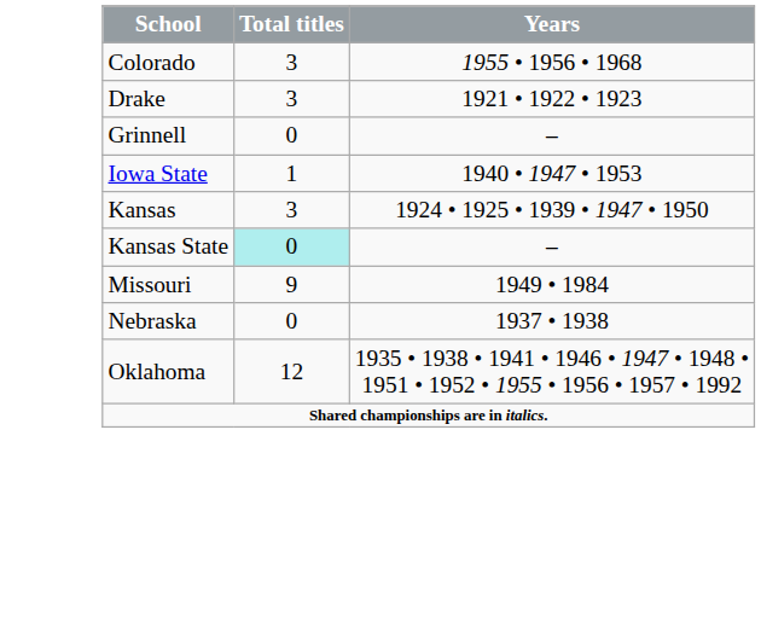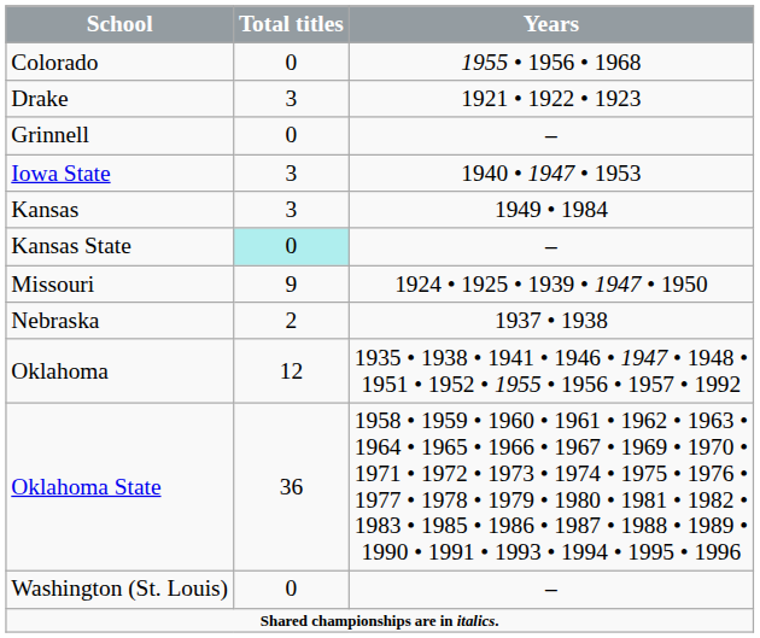 <table class="wikitable" align="right" width="auto">
 <tr>
 </tr>
 <tr>
 <th style="background:#949CA1;color:white;">School</th>
 <th style="background:#949CA1;color:white;">Total titles</th>
 <th style="background:#949CA1;color:white;">Years</th>
 </tr>
 <tr>
 <td>Colorado</td>
-<td align="center">3</td>
+<td align="center">0</td>
 <td align="center"><em>1955</em> • 1956 • 1968</td>
 </tr>
 <tr>
 <td>Drake</td>
 <td align="center">3</td>
 <td align="center">1921 • 1922 • 1923</td>
 </tr>
 <tr>
 <td>Grinnell</td>
 <td align="center">0</td>
 <td align="center"><strong>–</strong></td>
 </tr>
 <tr>
 <td><a href='#'>Iowa State</a></td>
-<td align="center">1</td>
+<td align="center">3</td>
 <td align="center">1940 • <em>1947</em> • 1953</td>
 </tr>
 <tr>
 <td>Kansas</td>
 <td align="center">3</td>
-<td align="center">1924 • 1925 • 1939 • <em>1947</em> • 1950</td>
+<td align="center">1949 • 1984</td>
 </tr>
 <tr>
 <td>Kansas State</td>
 <td align="center" style="background: paleturquoise;">0</td>
 <td align="center"><strong>–</strong></td>
 </tr>
 <tr>
 <td>Missouri</td>
 <td align="center">9</td>
-<td align="center">1949 • 1984</td>
+<td align="center">1924 • 1925 • 1939 • <em>1947</em> • 1950</td>
 </tr>
 <tr>
 <td>Nebraska</td>
-<td align="center">0</td>
+<td align="center">2</td>
 <td align="center">1937 • 1938</td>
 </tr>
 <tr>
 <td>Oklahoma</td>
 <td align="center">12</td>
 <td align="center">1935 • 1938 • 1941 • 1946 • <em>1947</em> • 1948 • <br>1951 • 1952 • <em>1955</em> • 1956 • 1957 • 1992</td>
 </tr>
 <tr>
+<td><a href='#'>Oklahoma State</a></td>
+<td align="center">36</td>
+<td align="center">1958 • 1959 • 1960 • 1961 • 1962 • 1963 • <br>1964 • 1965 • 1966 • 1967 • 1969 • 1970 •<br>1971 • 1972 • 1973 • 1974 • 1975 • 1976 •<br>1977 • 1978 • 1979 • 1980 • 1981 • 1982 •<br>1983 • 1985 • 1986 • 1987 • 1988 • 1989 •<br>1990 • 1991 • 1993 • 1994 • 1995 • 1996</td>
+</tr>
+<tr>
+<td>Washington (St. Louis)</td>
+<td align="center">0</td>
+<td align="center"><strong>–</strong></td>
+</tr>
+<tr>
 <td colspan="3"  style="font-size:8pt; text-align:center;"><strong>Shared championships are in <em>italics</em>.</strong></td>
 </tr>
 </table>
